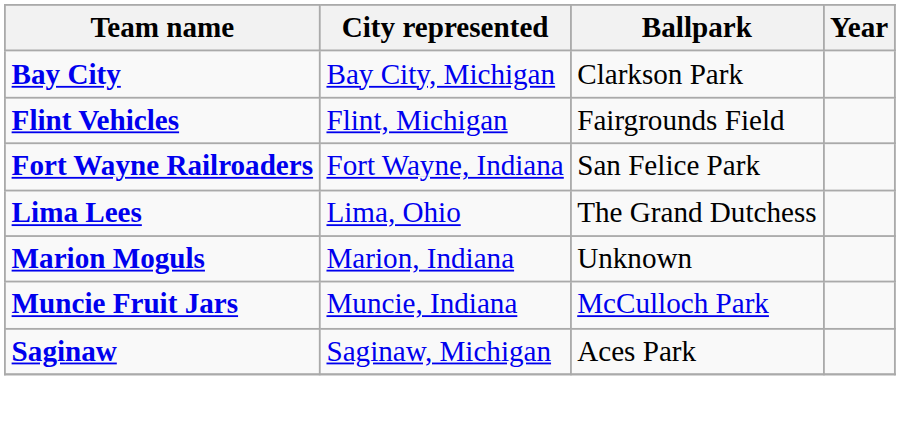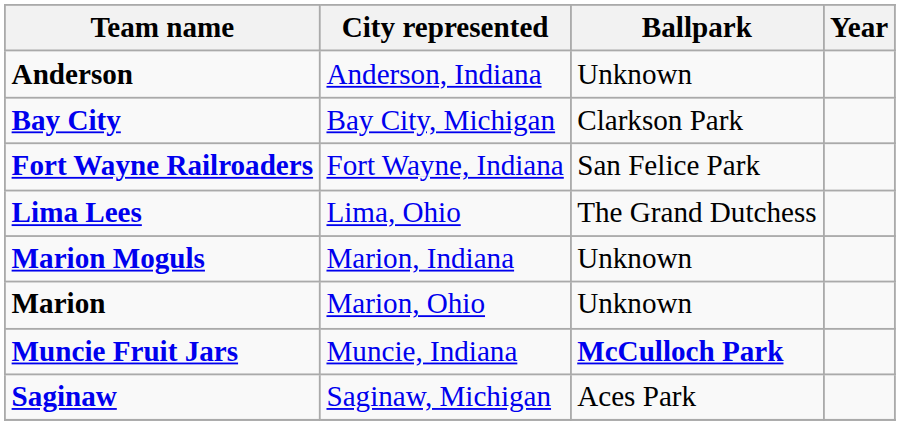 <table class="wikitable">
 <tr>
 <th>Team name</th>
 <th>City represented</th>
 <th>Ballpark</th>
 <th>Year</th>
 </tr>
 <tr>
+<td><strong>Anderson</strong></td>
+<td><a href='#'>Anderson, Indiana</a></td>
+<td>Unknown</td>
+<td></td>
+</tr>
+<tr>
 <td><strong><a href='#'>Bay City</a></strong></td>
 <td><a href='#'>Bay City, Michigan</a></td>
 <td>Clarkson Park</td>
-<td></td>
-</tr>
-<tr>
-<td><strong><a href='#'>Flint Vehicles</a></strong></td>
-<td><a href='#'>Flint, Michigan</a></td>
-<td>Fairgrounds Field</td>
 <td></td>
 </tr>
 <tr>
 <td><strong><a href='#'>Fort Wayne Railroaders</a></strong></td>
 <td><a href='#'>Fort Wayne, Indiana</a></td>
 <td>San Felice Park</td>
 <td></td>
 </tr>
 <tr>
 <td><strong><a href='#'>Lima Lees</a></strong></td>
 <td><a href='#'>Lima, Ohio</a></td>
 <td>The Grand Dutchess</td>
 <td></td>
 </tr>
 <tr>
 <td><strong><a href='#'>Marion Moguls</a></strong></td>
 <td><a href='#'>Marion, Indiana</a></td>
 <td>Unknown</td>
 <td></td>
 </tr>
 <tr>
+<td><strong>Marion</strong></td>
+<td><a href='#'>Marion, Ohio</a></td>
+<td>Unknown</td>
+<td></td>
+</tr>
+<tr>
 <td><strong><a href='#'>Muncie Fruit Jars</a></strong></td>
 <td><a href='#'>Muncie, Indiana</a></td>
-<td><a href='#'>McCulloch Park</a></td>
+<td><strong><a href='#'>McCulloch Park</a></strong></td>
 <td></td>
 </tr>
 <tr>
 <td><strong><a href='#'>Saginaw</a></strong></td>
 <td><a href='#'>Saginaw, Michigan</a></td>
 <td>Aces Park</td>
 <td></td>
 </tr>
 <tr>
 </tr>
 </table>
